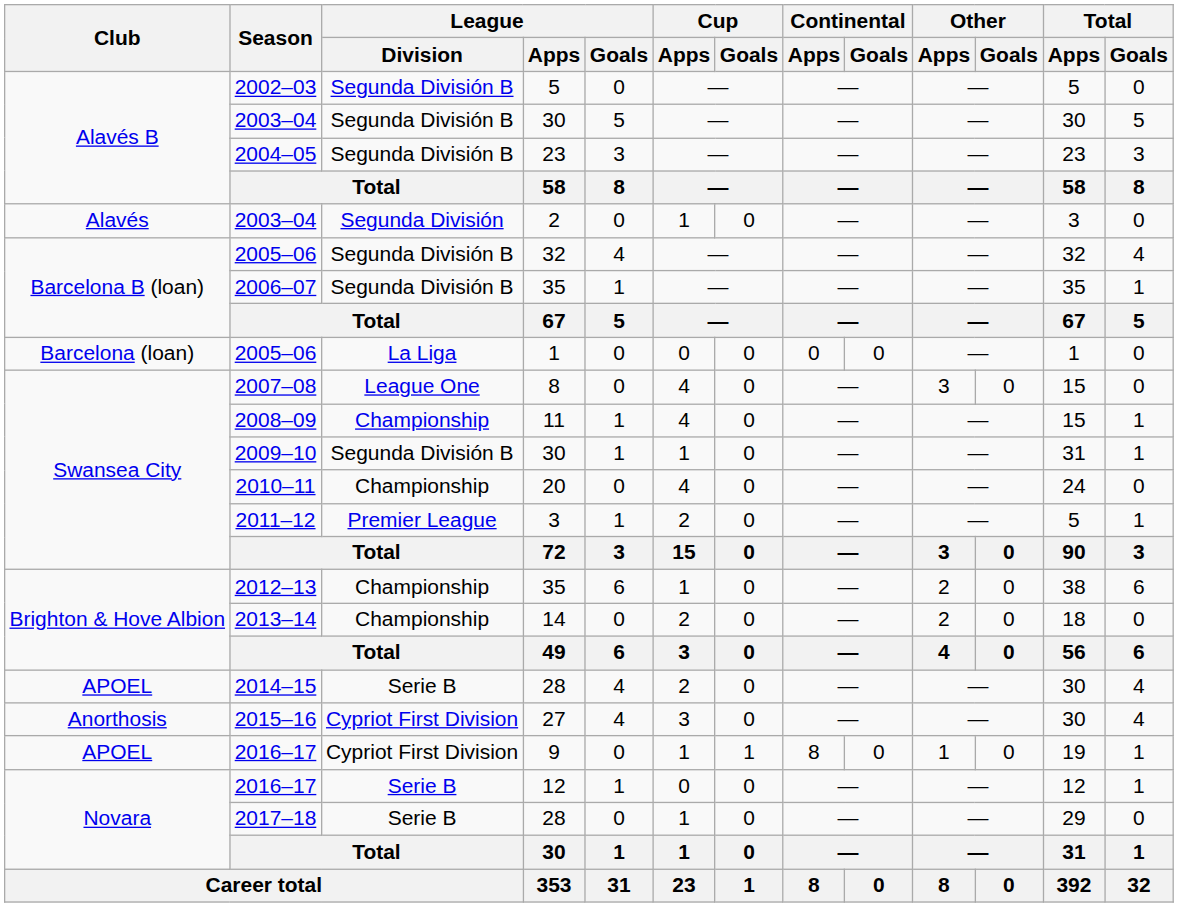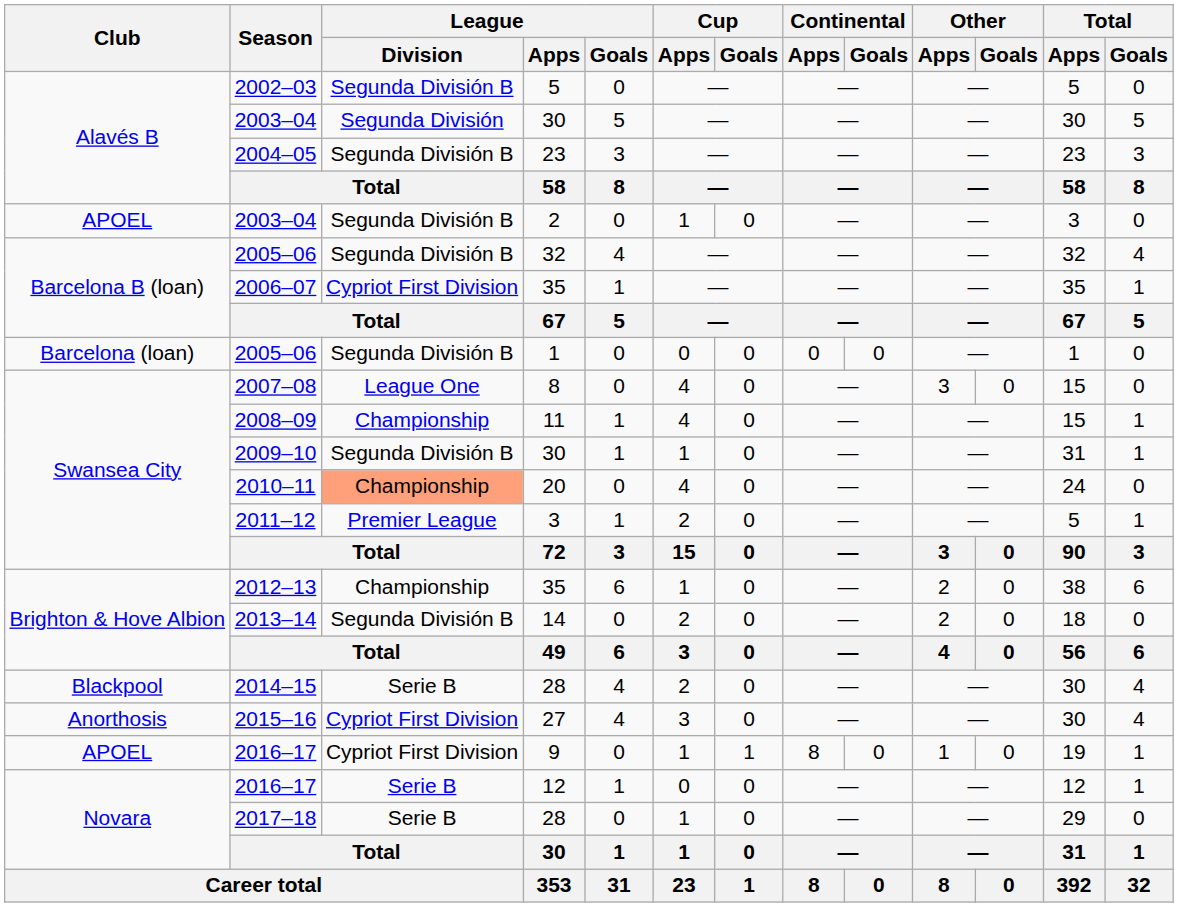 <table class="wikitable" style="text-align: center;">
 <tr>
 <th rowspan="2">Club</th>
 <th rowspan="2">Season</th>
 <th colspan="3">League</th>
 <th colspan="2">Cup</th>
 <th colspan="2">Continental</th>
 <th colspan="2">Other</th>
 <th colspan="2">Total</th>
 </tr>
 <tr>
 <th>Division</th>
 <th>Apps</th>
 <th>Goals</th>
 <th>Apps</th>
 <th>Goals</th>
 <th>Apps</th>
 <th>Goals</th>
 <th>Apps</th>
 <th>Goals</th>
 <th>Apps</th>
 <th>Goals</th>
 </tr>
 <tr>
 <td rowspan="4"><a href='#'>Alavés B</a></td>
 <td><a href='#'>2002–03</a></td>
 <td><a href='#'>Segunda División B</a></td>
 <td>5</td>
 <td>0</td>
 <td colspan="2">—</td>
 <td colspan="2">—</td>
 <td colspan="2">—</td>
 <td>5</td>
 <td>0</td>
 </tr>
 <tr>
 <td><a href='#'>2003–04</a></td>
-<td>Segunda División B</td>
+<td><a href='#'>Segunda División</a></td>
 <td>30</td>
 <td>5</td>
 <td colspan="2">—</td>
 <td colspan="2">—</td>
 <td colspan="2">—</td>
 <td>30</td>
 <td>5</td>
 </tr>
 <tr>
 <td><a href='#'>2004–05</a></td>
 <td>Segunda División B</td>
 <td>23</td>
 <td>3</td>
 <td colspan="2">—</td>
 <td colspan="2">—</td>
 <td colspan="2">—</td>
 <td>23</td>
 <td>3</td>
 </tr>
 <tr>
 <th colspan="2">Total</th>
 <th>58</th>
 <th>8</th>
 <th colspan="2">—</th>
 <th colspan="2">—</th>
 <th colspan="2">—</th>
 <th>58</th>
 <th>8</th>
 </tr>
 <tr>
-<td rowspan="1"><a href='#'>Alavés</a></td>
+<td><a href='#'>APOEL</a></td>
 <td><a href='#'>2003–04</a></td>
-<td><a href='#'>Segunda División</a></td>
+<td>Segunda División B</td>
 <td>2</td>
 <td>0</td>
 <td>1</td>
 <td>0</td>
 <td colspan="2">—</td>
 <td colspan="2">—</td>
 <td>3</td>
 <td>0</td>
 </tr>
 <tr>
 <td rowspan="3"><a href='#'>Barcelona B</a> (loan)</td>
 <td><a href='#'>2005–06</a></td>
 <td>Segunda División B</td>
 <td>32</td>
 <td>4</td>
 <td colspan="2">—</td>
 <td colspan="2">—</td>
 <td colspan="2">—</td>
 <td>32</td>
 <td>4</td>
 </tr>
 <tr>
 <td><a href='#'>2006–07</a></td>
-<td>Segunda División B</td>
+<td><a href='#'>Cypriot First Division</a></td>
 <td>35</td>
 <td>1</td>
 <td colspan="2">—</td>
 <td colspan="2">—</td>
 <td colspan="2">—</td>
 <td>35</td>
 <td>1</td>
 </tr>
 <tr>
 <th colspan="2">Total</th>
 <th>67</th>
 <th>5</th>
 <th colspan="2">—</th>
 <th colspan="2">—</th>
 <th colspan="2">—</th>
 <th>67</th>
 <th>5</th>
 </tr>
 <tr>
 <td rowspan="1"><a href='#'>Barcelona</a> (loan)</td>
 <td><a href='#'>2005–06</a></td>
-<td><a href='#'>La Liga</a></td>
+<td>Segunda División B</td>
 <td>1</td>
 <td>0</td>
 <td>0</td>
 <td>0</td>
 <td>0</td>
 <td>0</td>
 <td colspan="2">—</td>
 <td>1</td>
 <td>0</td>
 </tr>
 <tr>
 <td rowspan="6"><a href='#'>Swansea City</a></td>
 <td><a href='#'>2007–08</a></td>
 <td><a href='#'>League One</a></td>
 <td>8</td>
 <td>0</td>
 <td>4</td>
 <td>0</td>
 <td colspan="2">—</td>
 <td>3</td>
 <td>0</td>
 <td>15</td>
 <td>0</td>
 </tr>
 <tr>
 <td><a href='#'>2008–09</a></td>
 <td><a href='#'>Championship</a></td>
 <td>11</td>
 <td>1</td>
 <td>4</td>
 <td>0</td>
 <td colspan="2">—</td>
 <td colspan="2">—</td>
 <td>15</td>
 <td>1</td>
 </tr>
 <tr>
 <td><a href='#'>2009–10</a></td>
 <td>Segunda División B</td>
 <td>30</td>
 <td>1</td>
 <td>1</td>
 <td>0</td>
 <td colspan="2">—</td>
 <td colspan="2">—</td>
 <td>31</td>
 <td>1</td>
 </tr>
 <tr>
 <td><a href='#'>2010–11</a></td>
-<td>Championship</td>
+<td style="background: lightsalmon;">Championship</td>
 <td>20</td>
 <td>0</td>
 <td>4</td>
 <td>0</td>
 <td colspan="2">—</td>
 <td colspan="2">—</td>
 <td>24</td>
 <td>0</td>
 </tr>
 <tr>
 <td><a href='#'>2011–12</a></td>
 <td><a href='#'>Premier League</a></td>
 <td>3</td>
 <td>1</td>
 <td>2</td>
 <td>0</td>
 <td colspan="2">—</td>
 <td colspan="2">—</td>
 <td>5</td>
 <td>1</td>
 </tr>
 <tr>
 <th colspan="2">Total</th>
 <th>72</th>
 <th>3</th>
 <th>15</th>
 <th>0</th>
 <th colspan="2">—</th>
 <th>3</th>
 <th>0</th>
 <th>90</th>
 <th>3</th>
 </tr>
 <tr>
 <td rowspan="3"><a href='#'>Brighton & Hove Albion</a></td>
 <td><a href='#'>2012–13</a></td>
 <td>Championship</td>
 <td>35</td>
 <td>6</td>
 <td>1</td>
 <td>0</td>
 <td colspan="2">—</td>
 <td>2</td>
 <td>0</td>
 <td>38</td>
 <td>6</td>
 </tr>
 <tr>
 <td><a href='#'>2013–14</a></td>
-<td>Championship</td>
+<td>Segunda División B</td>
 <td>14</td>
 <td>0</td>
 <td>2</td>
 <td>0</td>
 <td colspan="2">—</td>
 <td>2</td>
 <td>0</td>
 <td>18</td>
 <td>0</td>
 </tr>
 <tr>
 <th colspan="2">Total</th>
 <th>49</th>
 <th>6</th>
 <th>3</th>
 <th>0</th>
 <th colspan="2">—</th>
 <th>4</th>
 <th>0</th>
 <th>56</th>
 <th>6</th>
 </tr>
 <tr>
-<td><a href='#'>APOEL</a></td>
+<td><a href='#'>Blackpool</a></td>
 <td><a href='#'>2014–15</a></td>
 <td>Serie B</td>
 <td>28</td>
 <td>4</td>
 <td>2</td>
 <td>0</td>
 <td colspan="2">—</td>
 <td colspan="2">—</td>
 <td>30</td>
 <td>4</td>
 </tr>
 <tr>
 <td><a href='#'>Anorthosis</a></td>
 <td><a href='#'>2015–16</a></td>
 <td><a href='#'>Cypriot First Division</a></td>
 <td>27</td>
 <td>4</td>
 <td>3</td>
 <td>0</td>
 <td colspan="2">—</td>
 <td colspan="2">—</td>
 <td>30</td>
 <td>4</td>
 </tr>
 <tr>
 <td><a href='#'>APOEL</a></td>
 <td><a href='#'>2016–17</a></td>
 <td>Cypriot First Division</td>
 <td>9</td>
 <td>0</td>
 <td>1</td>
 <td>1</td>
 <td>8</td>
 <td>0</td>
 <td>1</td>
 <td>0</td>
 <td>19</td>
 <td>1</td>
 </tr>
 <tr>
 <td rowspan="3"><a href='#'>Novara</a></td>
 <td><a href='#'>2016–17</a></td>
 <td><a href='#'>Serie B</a></td>
 <td>12</td>
 <td>1</td>
 <td>0</td>
 <td>0</td>
 <td colspan="2">—</td>
 <td colspan="2">—</td>
 <td>12</td>
 <td>1</td>
 </tr>
 <tr>
 <td><a href='#'>2017–18</a></td>
 <td>Serie B</td>
 <td>28</td>
 <td>0</td>
 <td>1</td>
 <td>0</td>
 <td colspan="2">—</td>
 <td colspan="2">—</td>
 <td>29</td>
 <td>0</td>
 </tr>
 <tr>
 <th colspan="2">Total</th>
 <th>30</th>
 <th>1</th>
 <th>1</th>
 <th>0</th>
 <th colspan="2">—</th>
 <th colspan="2">—</th>
 <th>31</th>
 <th>1</th>
 </tr>
 <tr>
 <th colspan="3">Career total</th>
 <th>353</th>
 <th>31</th>
 <th>23</th>
 <th>1</th>
 <th>8</th>
 <th>0</th>
 <th>8</th>
 <th>0</th>
 <th>392</th>
 <th>32</th>
 </tr>
 </table>
